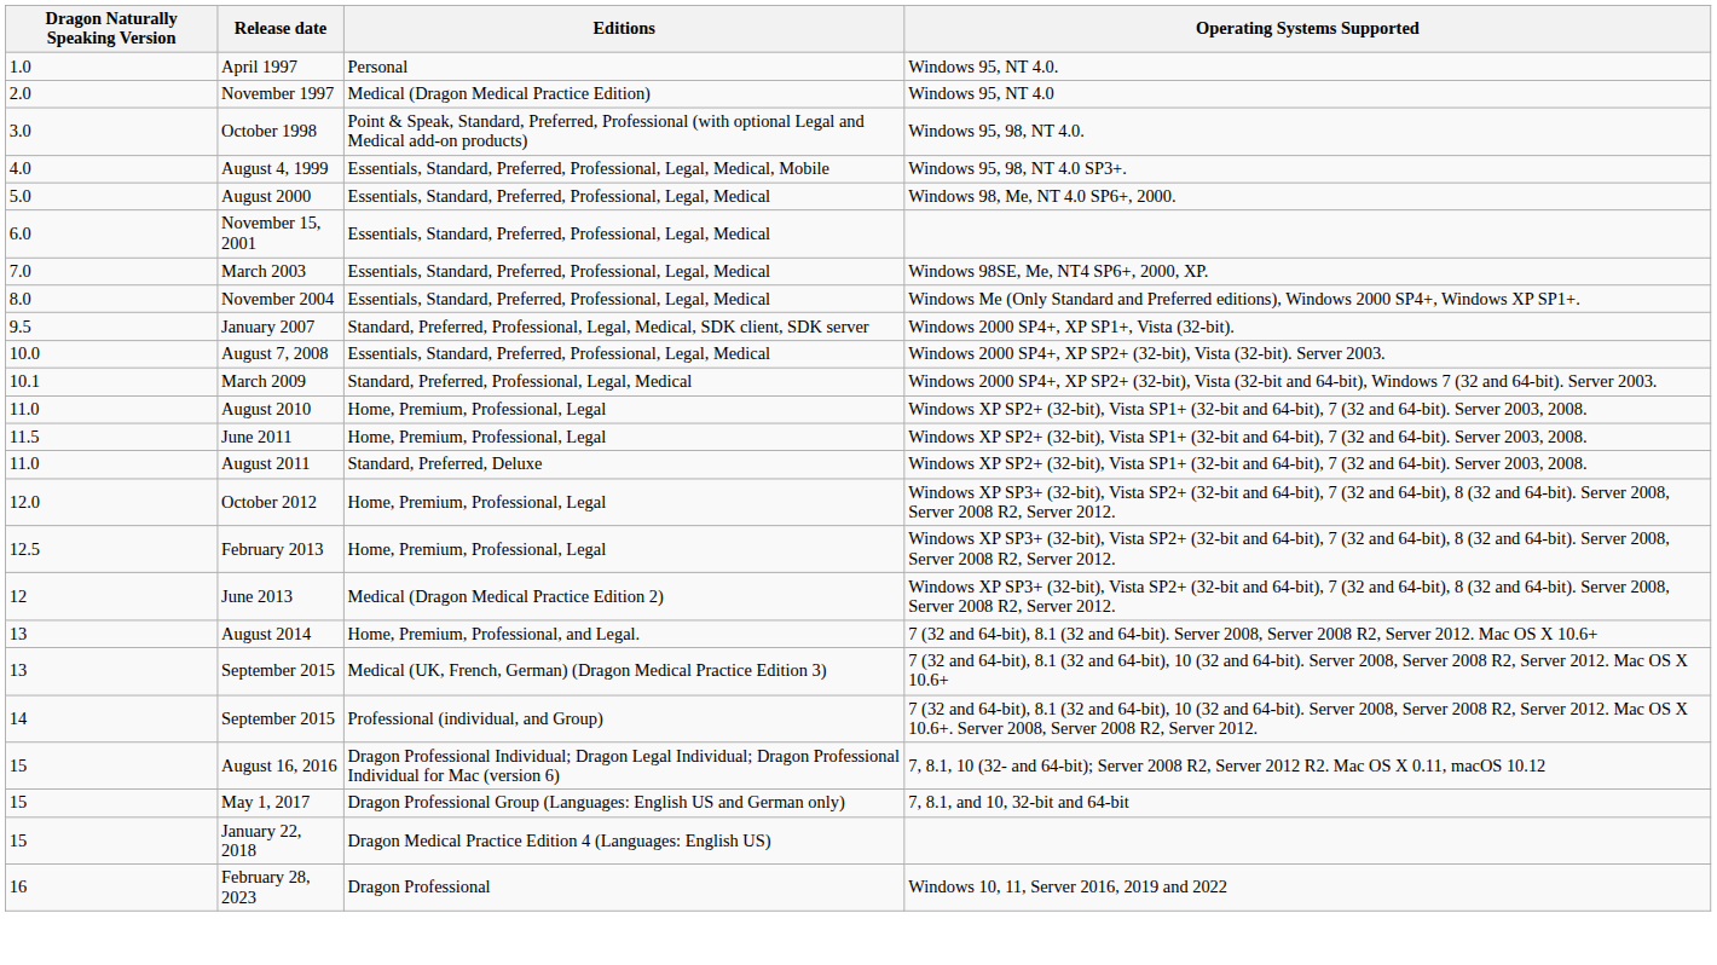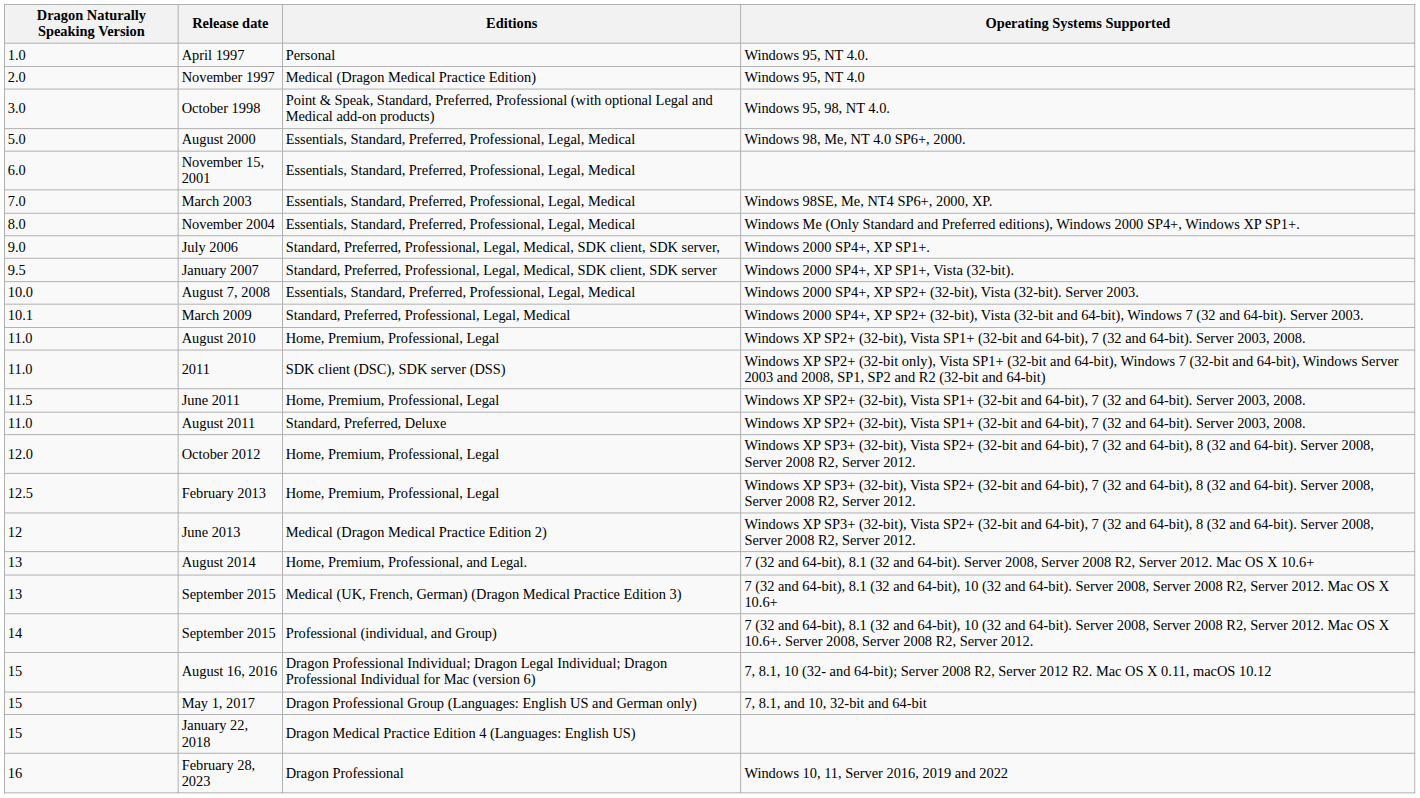 <table Class="wikitable">
 <tr>
 <th>Dragon Naturally Speaking Version</th>
 <th>Release date</th>
 <th>Editions</th>
 <th>Operating Systems Supported</th>
 </tr>
 <tr>
 <td>1.0</td>
 <td>April 1997</td>
 <td>Personal</td>
 <td>Windows 95, NT 4.0.</td>
 </tr>
 <tr>
 <td>2.0</td>
 <td>November 1997</td>
 <td>Medical (Dragon Medical Practice Edition)</td>
 <td>Windows 95, NT 4.0</td>
 </tr>
 <tr>
 <td>3.0</td>
 <td>October 1998</td>
 <td>Point & Speak, Standard, Preferred, Professional (with optional Legal and Medical add-on products)</td>
 <td>Windows 95, 98, NT 4.0.</td>
 </tr>
 <tr>
-<td>4.0</td>
-<td>August 4, 1999</td>
-<td>Essentials, Standard, Preferred, Professional, Legal, Medical, Mobile</td>
-<td>Windows 95, 98, NT 4.0 SP3+.</td>
-</tr>
-<tr>
 <td>5.0</td>
 <td>August 2000</td>
 <td>Essentials, Standard, Preferred, Professional, Legal, Medical</td>
 <td>Windows 98, Me, NT 4.0 SP6+, 2000.</td>
 </tr>
 <tr>
 <td>6.0</td>
 <td>November 15, 2001</td>
 <td>Essentials, Standard, Preferred, Professional, Legal, Medical</td>
 <td></td>
 </tr>
 <tr>
 <td>7.0</td>
 <td>March 2003</td>
 <td>Essentials, Standard, Preferred, Professional, Legal, Medical</td>
 <td>Windows 98SE, Me, NT4 SP6+, 2000, XP.</td>
 </tr>
 <tr>
 <td>8.0</td>
 <td>November 2004</td>
 <td>Essentials, Standard, Preferred, Professional, Legal, Medical</td>
 <td>Windows Me (Only Standard and Preferred editions), Windows 2000 SP4+, Windows XP SP1+.</td>
 </tr>
 <tr>
+<td>9.0</td>
+<td>July 2006</td>
+<td>Standard, Preferred, Professional, Legal, Medical, SDK client, SDK server,</td>
+<td>Windows 2000 SP4+, XP SP1+.</td>
+</tr>
+<tr>
 <td>9.5</td>
 <td>January 2007</td>
 <td>Standard, Preferred, Professional, Legal, Medical, SDK client, SDK server</td>
 <td>Windows 2000 SP4+, XP SP1+, Vista (32-bit).</td>
 </tr>
 <tr>
 <td>10.0</td>
 <td>August 7, 2008</td>
 <td>Essentials, Standard, Preferred, Professional, Legal, Medical</td>
 <td>Windows 2000 SP4+, XP SP2+ (32-bit), Vista (32-bit). Server 2003.</td>
 </tr>
 <tr>
 <td>10.1</td>
 <td>March 2009</td>
 <td>Standard, Preferred, Professional, Legal, Medical</td>
 <td>Windows 2000 SP4+, XP SP2+ (32-bit), Vista (32-bit and 64-bit), Windows 7 (32 and 64-bit). Server 2003.</td>
 </tr>
 <tr>
 <td>11.0</td>
 <td>August 2010</td>
 <td>Home, Premium, Professional, Legal</td>
 <td>Windows XP SP2+ (32-bit), Vista SP1+ (32-bit and 64-bit), 7 (32 and 64-bit). Server 2003, 2008.</td>
+</tr>
+<tr>
+<td>11.0</td>
+<td>2011</td>
+<td>SDK client (DSC), SDK server (DSS)</td>
+<td>Windows XP SP2+ (32-bit only), Vista SP1+ (32-bit and 64-bit), Windows 7 (32-bit and 64-bit), Windows Server 2003 and 2008, SP1, SP2 and R2 (32-bit and 64-bit)</td>
 </tr>
 <tr>
 <td>11.5</td>
 <td>June 2011</td>
 <td>Home, Premium, Professional, Legal</td>
 <td>Windows XP SP2+ (32-bit), Vista SP1+ (32-bit and 64-bit), 7 (32 and 64-bit). Server 2003, 2008.</td>
 </tr>
 <tr>
 <td>11.0</td>
 <td>August 2011</td>
 <td>Standard, Preferred, Deluxe</td>
 <td>Windows XP SP2+ (32-bit), Vista SP1+ (32-bit and 64-bit), 7 (32 and 64-bit). Server 2003, 2008.</td>
 </tr>
 <tr>
 <td>12.0</td>
 <td>October 2012</td>
 <td>Home, Premium, Professional, Legal</td>
 <td>Windows XP SP3+ (32-bit), Vista SP2+ (32-bit and 64-bit), 7 (32 and 64-bit), 8 (32 and 64-bit). Server 2008, Server 2008 R2, Server 2012.</td>
 </tr>
 <tr>
 <td>12.5</td>
 <td>February 2013</td>
 <td>Home, Premium, Professional, Legal</td>
 <td>Windows XP SP3+ (32-bit), Vista SP2+ (32-bit and 64-bit), 7 (32 and 64-bit), 8 (32 and 64-bit). Server 2008, Server 2008 R2, Server 2012.</td>
 </tr>
 <tr>
 <td>12</td>
 <td>June 2013</td>
 <td>Medical (Dragon Medical Practice Edition 2)</td>
 <td>Windows XP SP3+ (32-bit), Vista SP2+ (32-bit and 64-bit), 7 (32 and 64-bit), 8 (32 and 64-bit). Server 2008, Server 2008 R2, Server 2012.</td>
 </tr>
 <tr>
 <td>13</td>
 <td>August 2014</td>
 <td>Home, Premium, Professional, and Legal.</td>
 <td>7 (32 and 64-bit), 8.1 (32 and 64-bit). Server 2008, Server 2008 R2, Server 2012. Mac OS X 10.6+</td>
 </tr>
 <tr>
 <td>13</td>
 <td>September 2015</td>
 <td>Medical (UK, French, German) (Dragon Medical Practice Edition 3)</td>
 <td>7 (32 and 64-bit), 8.1 (32 and 64-bit), 10 (32 and 64-bit). Server 2008, Server 2008 R2, Server 2012. Mac OS X 10.6+</td>
 </tr>
 <tr>
 <td>14</td>
 <td>September 2015</td>
 <td>Professional (individual, and Group)</td>
 <td>7 (32 and 64-bit), 8.1 (32 and 64-bit), 10 (32 and 64-bit). Server 2008, Server 2008 R2, Server 2012. Mac OS X 10.6+. Server 2008, Server 2008 R2, Server 2012.</td>
 </tr>
 <tr>
 <td>15</td>
 <td>August 16, 2016</td>
 <td>Dragon Professional Individual; Dragon Legal Individual; Dragon Professional Individual for Mac (version 6)</td>
 <td>7, 8.1, 10 (32- and 64-bit); Server 2008 R2, Server 2012 R2. Mac OS X 0.11, macOS 10.12</td>
 </tr>
 <tr>
 <td>15</td>
 <td>May 1, 2017</td>
 <td>Dragon Professional Group (Languages: English US and German only)</td>
 <td>7, 8.1, and 10, 32-bit and 64-bit</td>
 </tr>
 <tr>
 <td>15</td>
 <td>January 22, 2018</td>
 <td>Dragon Medical Practice Edition 4 (Languages: English US)</td>
 <td></td>
 </tr>
 <tr>
 <td>16</td>
 <td>February 28, 2023</td>
 <td>Dragon Professional</td>
 <td>Windows 10, 11, Server 2016, 2019 and 2022</td>
 </tr>
 </table>
